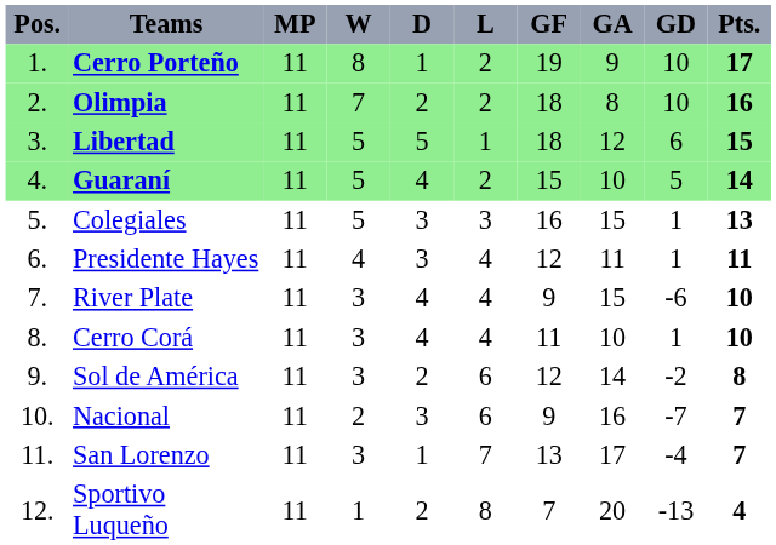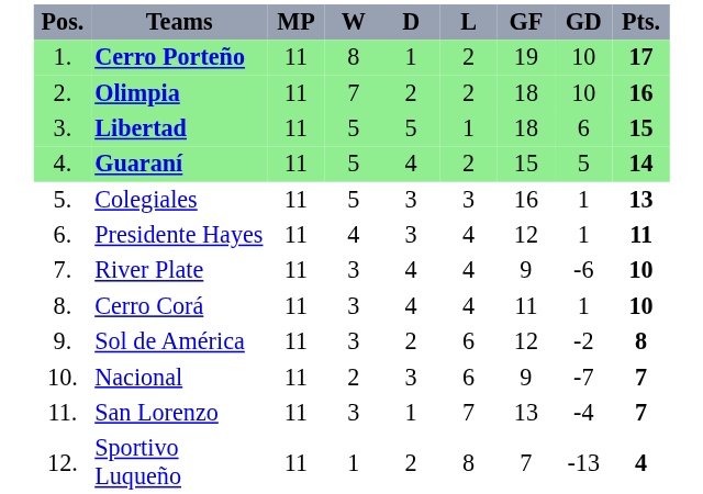 <table class="sortable" style="margin:1em auto; text-align:center; font-size: 90%; border-collapse:collapse" border=0 cellspacing=0 cellpadding=2>
 <tr bgcolor=#98A1B2>
 <th width=30><span>Pos.</span></th>
 <th width=100>Teams</th>
 <th width=30><span>MP</span></th>
 <th width=30><span>W</span></th>
 <th width=30><span>D</span></th>
 <th width=30><span>L</span></th>
 <th width=30><span>GF</span></th>
-<th width=30><span>GA</span></th>
 <th width=30><span>GD</span></th>
 <th width=30><span>Pts.</span></th>
 </tr>
 <tr style="background: #90EE90">
 <td>1.</td>
 <td style="text-align: left;"><strong><a href='#'>Cerro Porteño</a></strong></td>
 <td>11</td>
 <td>8</td>
 <td>1</td>
 <td>2</td>
 <td>19</td>
-<td>9</td>
 <td>10</td>
 <td><strong>17</strong></td>
 </tr>
 <tr style="background: #90EE90">
 <td>2.</td>
 <td style="text-align: left;"><strong><a href='#'>Olimpia</a></strong></td>
 <td>11</td>
 <td>7</td>
 <td>2</td>
 <td>2</td>
 <td>18</td>
-<td>8</td>
 <td>10</td>
 <td><strong>16</strong></td>
 </tr>
 <tr style="background: #90EE90">
 <td>3.</td>
 <td style="text-align: left;"><strong><a href='#'>Libertad</a></strong></td>
 <td>11</td>
 <td>5</td>
 <td>5</td>
 <td>1</td>
 <td>18</td>
-<td>12</td>
 <td>6</td>
 <td><strong>15</strong></td>
 </tr>
 <tr style="background: #90EE90">
 <td>4.</td>
 <td style="text-align: left;"><strong><a href='#'>Guaraní</a></strong></td>
 <td>11</td>
 <td>5</td>
 <td>4</td>
 <td>2</td>
 <td>15</td>
-<td>10</td>
 <td>5</td>
 <td><strong>14</strong></td>
 </tr>
 <tr>
 <td>5.</td>
 <td style="text-align: left;"><a href='#'>Colegiales</a></td>
 <td>11</td>
 <td>5</td>
 <td>3</td>
 <td>3</td>
 <td>16</td>
-<td>15</td>
 <td>1</td>
 <td><strong>13</strong></td>
 </tr>
 <tr>
 <td>6.</td>
 <td style="text-align: left;"><a href='#'>Presidente Hayes</a></td>
 <td>11</td>
 <td>4</td>
 <td>3</td>
 <td>4</td>
 <td>12</td>
-<td>11</td>
 <td>1</td>
 <td><strong>11</strong></td>
 </tr>
 <tr>
 <td>7.</td>
 <td style="text-align: left;"><a href='#'>River Plate</a></td>
 <td>11</td>
 <td>3</td>
 <td>4</td>
 <td>4</td>
 <td>9</td>
-<td>15</td>
 <td>-6</td>
 <td><strong>10</strong></td>
 </tr>
 <tr>
 <td>8.</td>
 <td style="text-align: left;"><a href='#'>Cerro Corá</a></td>
 <td>11</td>
 <td>3</td>
 <td>4</td>
 <td>4</td>
 <td>11</td>
-<td>10</td>
 <td>1</td>
 <td><strong>10</strong></td>
 </tr>
 <tr>
 <td>9.</td>
 <td style="text-align: left;"><a href='#'>Sol de América</a></td>
 <td>11</td>
 <td>3</td>
 <td>2</td>
 <td>6</td>
 <td>12</td>
-<td>14</td>
 <td>-2</td>
 <td><strong>8</strong></td>
 </tr>
 <tr>
 <td>10.</td>
 <td style="text-align: left;"><a href='#'>Nacional</a></td>
 <td>11</td>
 <td>2</td>
 <td>3</td>
 <td>6</td>
 <td>9</td>
-<td>16</td>
 <td>-7</td>
 <td><strong>7</strong></td>
 </tr>
 <tr>
 <td>11.</td>
 <td style="text-align: left;"><a href='#'>San Lorenzo</a></td>
 <td>11</td>
 <td>3</td>
 <td>1</td>
 <td>7</td>
 <td>13</td>
-<td>17</td>
 <td>-4</td>
 <td><strong>7</strong></td>
 </tr>
 <tr>
 <td>12.</td>
 <td style="text-align: left;"><a href='#'>Sportivo Luqueño</a></td>
 <td>11</td>
 <td>1</td>
 <td>2</td>
 <td>8</td>
 <td>7</td>
-<td>20</td>
 <td>-13</td>
 <td><strong>4</strong></td>
 </tr>
 </table>
